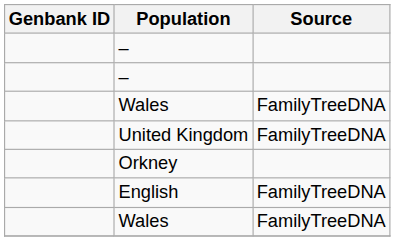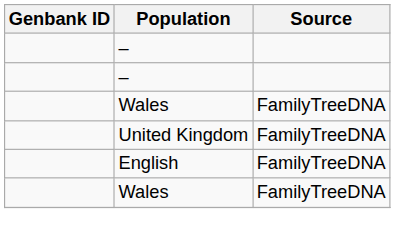 <table class="wikitable sortable">
 <tr>
 <th scope="col">Genbank ID</th>
 <th scope="col">Population</th>
 <th scope="col">Source</th>
 </tr>
 <tr>
 <td></td>
 <td>–</td>
 <td></td>
 </tr>
 <tr>
 <td></td>
 <td>–</td>
 <td></td>
 </tr>
 <tr>
 <td></td>
 <td>Wales</td>
 <td>FamilyTreeDNA</td>
 </tr>
 <tr>
 <td></td>
 <td>United Kingdom</td>
 <td>FamilyTreeDNA</td>
 </tr>
 <tr>
 <td></td>
-<td>Orkney</td>
-<td></td>
-</tr>
-<tr>
-<td></td>
 <td>English</td>
 <td>FamilyTreeDNA</td>
 </tr>
 <tr>
 <td></td>
 <td>Wales</td>
 <td>FamilyTreeDNA</td>
 </tr>
 <tr>
 </tr>
 </table>
